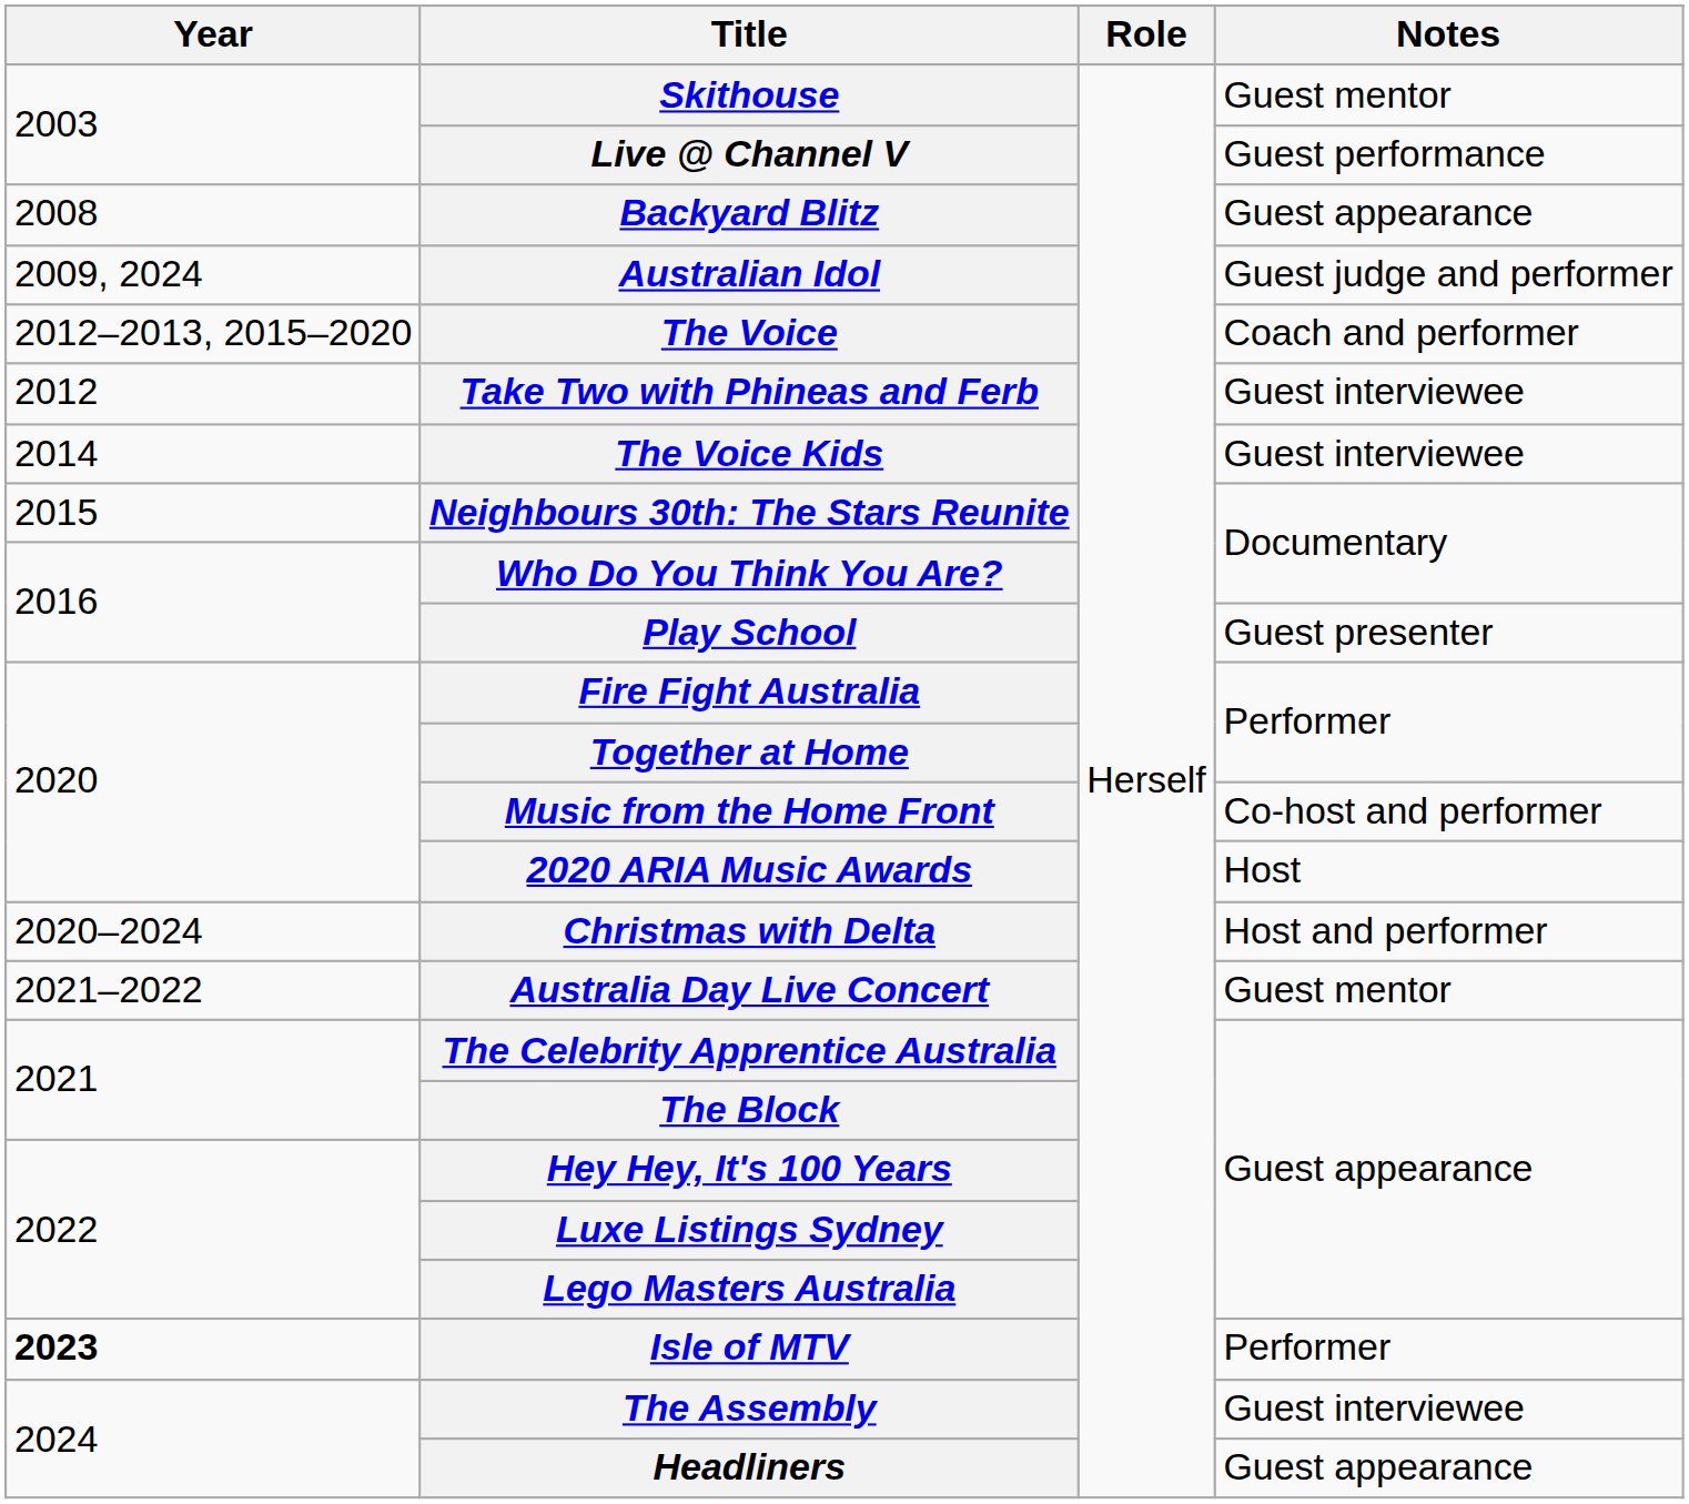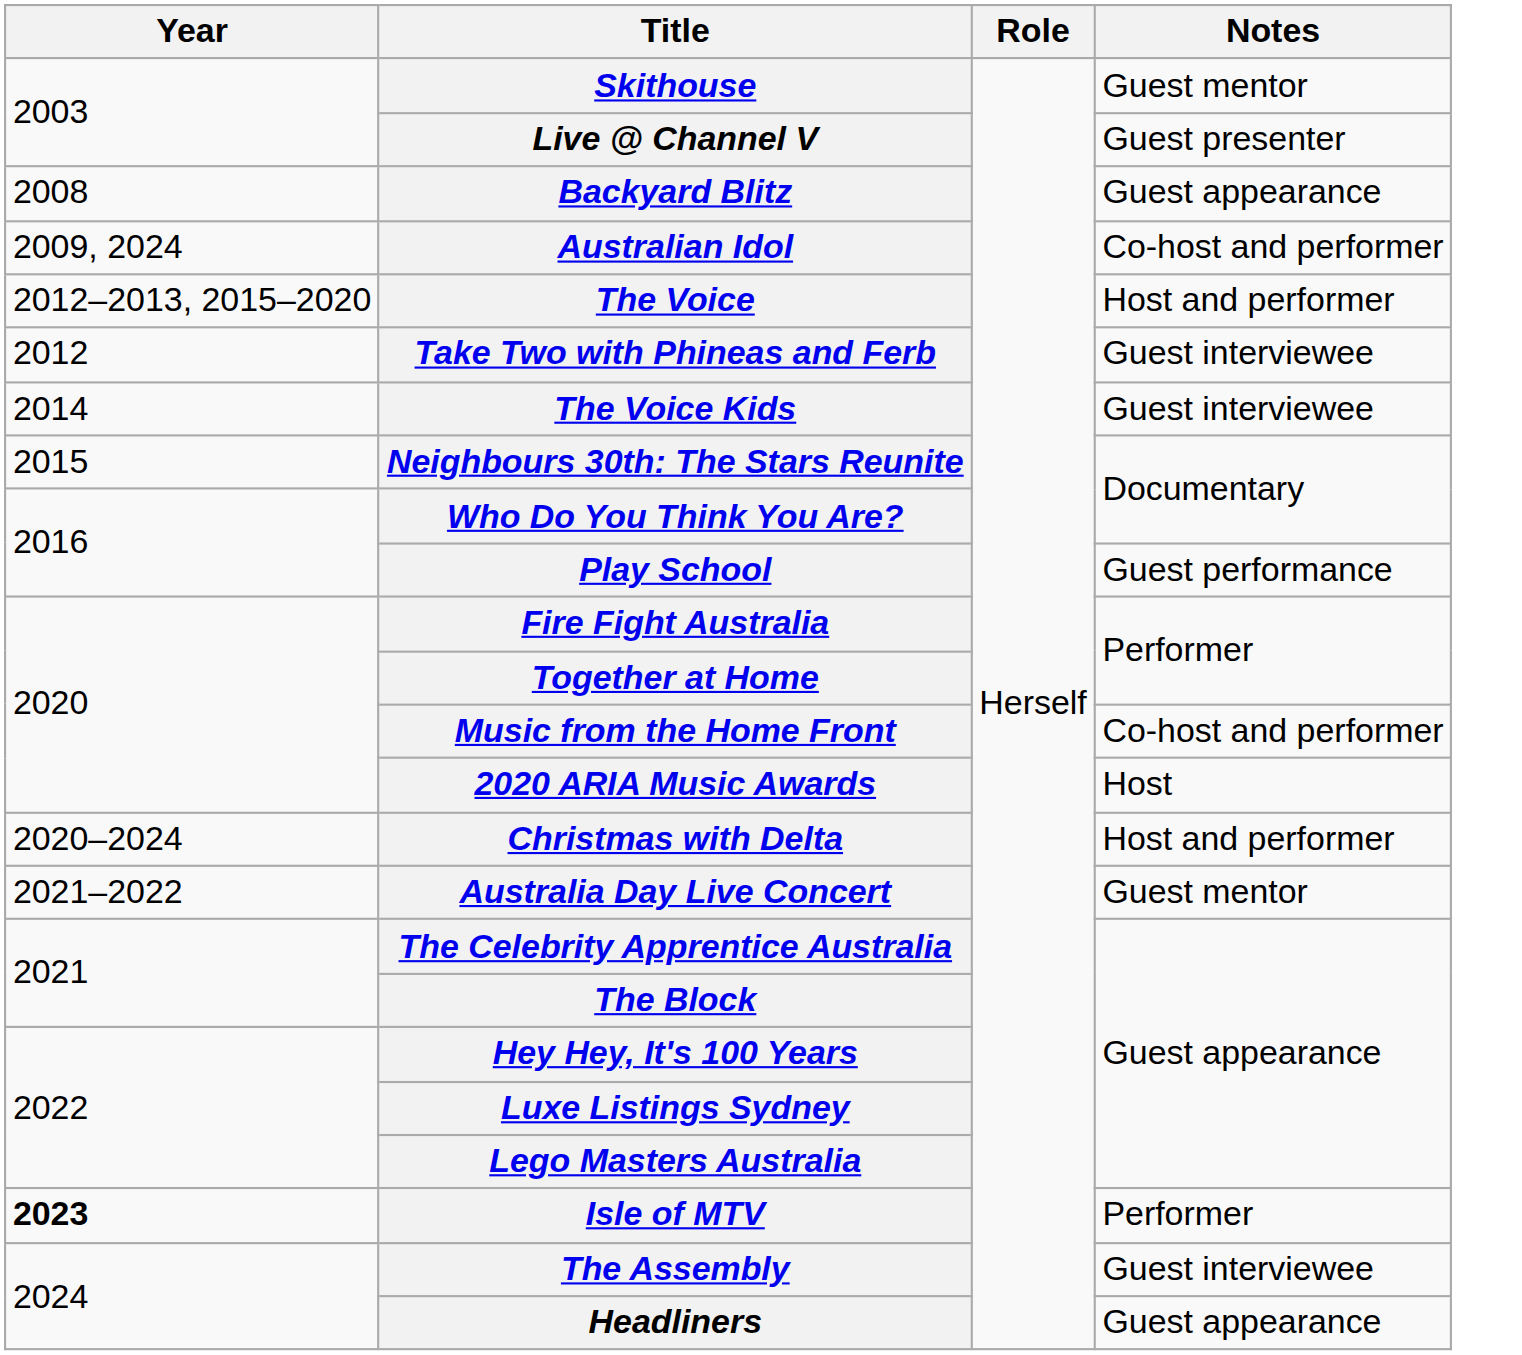 <table class="wikitable sortable plainrowheaders">
 <tr>
 <th scope="col">Year</th>
 <th scope="col">Title</th>
 <th scope="col">Role</th>
 <th scope="col" class="unsortable">Notes</th>
 </tr>
 <tr>
 <td rowspan=2>2003</td>
 <th scope="row"><em><a href='#'>Skithouse</a></em></th>
 <td rowspan=24>Herself</td>
 <td>Guest mentor</td>
 </tr>
 <tr>
 <th scope="row"><em>Live @ Channel V</em></th>
-<td>Guest performance</td>
+<td>Guest presenter</td>
 </tr>
 <tr>
 <td>2008</td>
 <th scope="row"><em><a href='#'>Backyard Blitz</a></em></th>
 <td>Guest appearance</td>
 </tr>
 <tr>
 <td>2009, 2024</td>
 <th scope="row"><em><a href='#'>Australian Idol</a></em></th>
-<td>Guest judge and performer</td>
+<td>Co-host and performer</td>
 </tr>
 <tr>
 <td>2012–2013, 2015–2020</td>
 <th scope="row"><em><a href='#'>The Voice</a></em></th>
-<td>Coach and performer</td>
+<td>Host and performer</td>
 </tr>
 <tr>
 <td>2012</td>
 <th scope="row"><em><a href='#'>Take Two with Phineas and Ferb</a></em></th>
 <td>Guest interviewee</td>
 </tr>
 <tr>
 <td>2014</td>
 <th scope="row"><em><a href='#'>The Voice Kids</a></em></th>
 <td>Guest interviewee</td>
 </tr>
 <tr>
 <td>2015</td>
 <th scope="row"><em><a href='#'>Neighbours 30th: The Stars Reunite</a></em></th>
 <td rowspan=2>Documentary</td>
 </tr>
 <tr>
 <td rowspan="2">2016</td>
 <th scope="row"><em><a href='#'>Who Do You Think You Are?</a></em></th>
 </tr>
 <tr>
 <th scope="row"><em><a href='#'>Play School</a></em></th>
-<td>Guest presenter</td>
+<td>Guest performance</td>
 </tr>
 <tr>
 <td rowspan="4">2020</td>
 <th scope="row"><em><a href='#'>Fire Fight Australia</a></em></th>
 <td rowspan=2>Performer</td>
 </tr>
 <tr>
 <th scope="row"><em><a href='#'>Together at Home</a></em></th>
 </tr>
 <tr>
 <th scope="row"><em><a href='#'>Music from the Home Front</a></em></th>
 <td>Co-host and performer</td>
 </tr>
 <tr>
 <th scope="row"><em><a href='#'>2020 ARIA Music Awards</a></em></th>
 <td>Host</td>
 </tr>
 <tr>
 <td>2020–2024</td>
 <th scope="row"><em><a href='#'>Christmas with Delta</a></em></th>
 <td>Host and performer</td>
 </tr>
 <tr>
 <td>2021–2022</td>
 <th scope="row"><em><a href='#'>Australia Day Live Concert</a></em></th>
 <td>Guest mentor</td>
 </tr>
 <tr>
 <td rowspan="2">2021</td>
 <th scope="row"><em><a href='#'>The Celebrity Apprentice Australia</a></em></th>
 <td rowspan=5>Guest appearance</td>
 </tr>
 <tr>
 <th scope="row"><em><a href='#'>The Block</a></em></th>
 </tr>
 <tr>
 <td rowspan="3">2022</td>
 <th scope="row"><em><a href='#'>Hey Hey, It's 100 Years</a></em></th>
 </tr>
 <tr>
 <th scope="row"><em><a href='#'>Luxe Listings Sydney</a></em></th>
 </tr>
 <tr>
 <th scope="row"><em><a href='#'>Lego Masters Australia</a></em></th>
 </tr>
 <tr>
 <td><strong>2023</strong></td>
 <th scope="row"><em><a href='#'>Isle of MTV</a></em></th>
 <td>Performer</td>
 </tr>
 <tr>
 <td rowspan="2">2024</td>
 <th scope="row"><em><a href='#'>The Assembly</a></em></th>
 <td>Guest interviewee</td>
 </tr>
 <tr>
 <th scope="row"><em>Headliners</em></th>
 <td>Guest appearance</td>
 </tr>
 </table>
